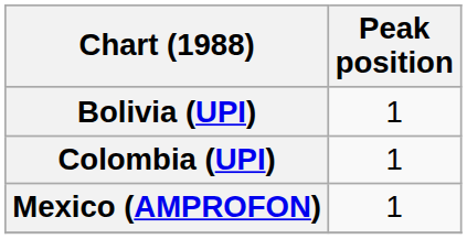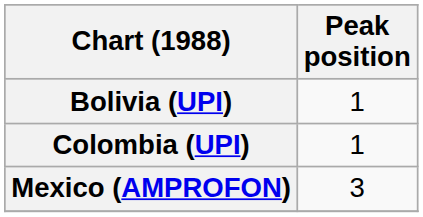 <table class="wikitable plainrowheaders sortable" style="text-align:center">
 <tr>
 <th scope="col">Chart (1988)</th>
 <th scope="col">Peak<br>position</th>
 </tr>
 <tr>
 <th scope="row">Bolivia (<a href='#'>UPI</a>)</th>
 <td>1</td>
 </tr>
 <tr>
 <th scope="row">Colombia (<a href='#'>UPI</a>)</th>
 <td>1</td>
 </tr>
 <tr>
 <th scope="row">Mexico (<a href='#'>AMPROFON</a>)</th>
-<td>1</td>
+<td>3</td>
 </tr>
 <tr>
 </tr>
 </table>
